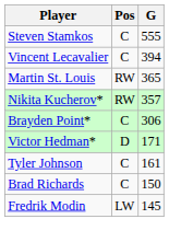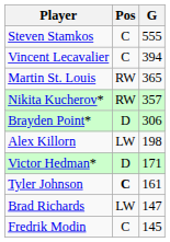 <table class="wikitable" style="text-align:center;">
 <tr>
 <th>Player</th>
 <th>Pos</th>
 <th>G</th>
 </tr>
 <tr>
 <td style="text-align:left;"><a href='#'>Steven Stamkos</a></td>
 <td>C</td>
 <td>555</td>
 </tr>
 <tr>
 <td style="text-align:left;"><a href='#'>Vincent Lecavalier</a></td>
 <td>C</td>
 <td>394</td>
 </tr>
 <tr>
 <td style="text-align:left;"><a href='#'>Martin St. Louis</a></td>
 <td>RW</td>
 <td>365</td>
 </tr>
 <tr style="background:#cfc;">
 <td style="text-align:left;"><a href='#'>Nikita Kucherov</a>*</td>
 <td>RW</td>
 <td>357</td>
 </tr>
 <tr style="background:#cfc;">
 <td style="text-align:left;"><a href='#'>Brayden Point</a>*</td>
-<td>C</td>
+<td>D</td>
 <td>306</td>
+</tr>
+<tr>
+<td style="text-align:left;"><a href='#'>Alex Killorn</a></td>
+<td>LW</td>
+<td>198</td>
 </tr>
 <tr style="background:#cfc;">
 <td style="text-align:left;"><a href='#'>Victor Hedman</a>*</td>
 <td>D</td>
 <td>171</td>
 </tr>
 <tr>
 <td style="text-align:left;"><a href='#'>Tyler Johnson</a></td>
-<td>C</td>
+<td><strong>C</strong></td>
 <td>161</td>
 </tr>
 <tr>
 <td style="text-align:left;"><a href='#'>Brad Richards</a></td>
-<td>C</td>
-<td>150</td>
+<td>LW</td>
+<td>147</td>
 </tr>
 <tr>
 <td style="text-align:left;"><a href='#'>Fredrik Modin</a></td>
-<td>LW</td>
+<td>C</td>
 <td>145</td>
 </tr>
 </table>
